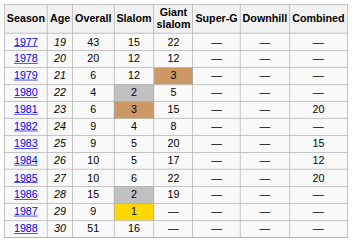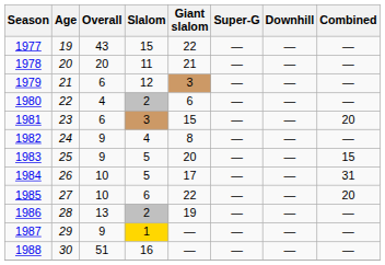 <table class=wikitable style="text-align:center">
 <tr>
 <th>Season</th>
 <th>Age</th>
 <th>Overall</th>
 <th>Slalom</th>
 <th>Giant<br>slalom</th>
 <th>Super-G</th>
 <th>Downhill</th>
 <th>Combined</th>
 </tr>
 <tr>
 <td><a href='#'>1977</a></td>
 <td><em>19</em></td>
 <td>43</td>
 <td>15</td>
 <td>22</td>
 <td>—</td>
 <td>—</td>
 <td>—</td>
 </tr>
 <tr>
 <td><a href='#'>1978</a></td>
 <td><em>20</em></td>
 <td>20</td>
-<td>12</td>
-<td>12</td>
+<td>11</td>
+<td>21</td>
 <td>—</td>
 <td>—</td>
 <td>—</td>
 </tr>
 <tr>
 <td><a href='#'>1979</a></td>
 <td><em>21</em></td>
 <td>6</td>
 <td>12</td>
 <td style="background:#c96;">3</td>
 <td>—</td>
 <td>—</td>
 <td>—</td>
 </tr>
 <tr>
 <td><a href='#'>1980</a></td>
 <td><em>22</em></td>
 <td>4</td>
 <td bgcolor="silver">2</td>
-<td>5</td>
+<td>6</td>
 <td>—</td>
 <td>—</td>
 <td>—</td>
 </tr>
 <tr>
 <td><a href='#'>1981</a></td>
 <td><em>23</em></td>
 <td>6</td>
 <td style="background:#c96;">3</td>
 <td>15</td>
 <td>—</td>
 <td>—</td>
 <td>20</td>
 </tr>
 <tr>
 <td><a href='#'>1982</a></td>
 <td><em>24</em></td>
 <td>9</td>
 <td>4</td>
 <td>8</td>
 <td>—</td>
 <td>—</td>
 <td>—</td>
 </tr>
 <tr>
 <td><a href='#'>1983</a></td>
 <td><em>25</em></td>
 <td>9</td>
 <td>5</td>
 <td>20</td>
 <td>—</td>
 <td>—</td>
 <td>15</td>
 </tr>
 <tr>
 <td><a href='#'>1984</a></td>
 <td><em>26</em></td>
 <td>10</td>
 <td>5</td>
 <td>17</td>
 <td>—</td>
 <td>—</td>
-<td>12</td>
+<td>31</td>
 </tr>
 <tr>
 <td><a href='#'>1985</a></td>
 <td><em>27</em></td>
 <td>10</td>
 <td>6</td>
 <td>22</td>
 <td>—</td>
 <td>—</td>
 <td>20</td>
 </tr>
 <tr>
 <td><a href='#'>1986</a></td>
 <td><em>28</em></td>
-<td>15</td>
+<td>13</td>
 <td bgcolor="silver">2</td>
 <td>19</td>
 <td>—</td>
 <td>—</td>
 <td>—</td>
 </tr>
 <tr>
 <td><a href='#'>1987</a></td>
 <td><em>29</em></td>
 <td>9</td>
 <td bgcolor="gold">1</td>
 <td>—</td>
 <td>—</td>
 <td>—</td>
 <td>—</td>
 </tr>
 <tr>
 <td><a href='#'>1988</a></td>
 <td><em>30</em></td>
 <td>51</td>
 <td>16</td>
 <td>—</td>
 <td>—</td>
 <td>—</td>
 <td>—</td>
 </tr>
 <tr>
 </tr>
 </table>
